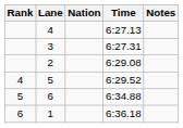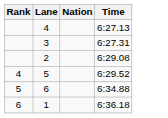 <table class="wikitable sortable" style="text-align:center">
 <tr>
 <th>Rank</th>
 <th>Lane</th>
 <th>Nation</th>
 <th>Time</th>
-<th>Notes</th>
 </tr>
 <tr>
 <td></td>
 <td>4</td>
 <td align=left></td>
 <td>6:27.13</td>
-<td></td>
 </tr>
 <tr>
 <td></td>
 <td>3</td>
 <td align=left></td>
 <td>6:27.31</td>
-<td></td>
 </tr>
 <tr>
 <td></td>
 <td>2</td>
 <td align=left></td>
 <td>6:29.08</td>
-<td></td>
 </tr>
 <tr>
 <td>4</td>
 <td>5</td>
 <td align=left></td>
 <td>6:29.52</td>
-<td></td>
 </tr>
 <tr>
 <td>5</td>
 <td>6</td>
 <td align=left></td>
 <td>6:34.88</td>
-<td></td>
 </tr>
 <tr>
 <td>6</td>
 <td>1</td>
 <td align=left></td>
 <td>6:36.18</td>
-<td></td>
 </tr>
 </table>
